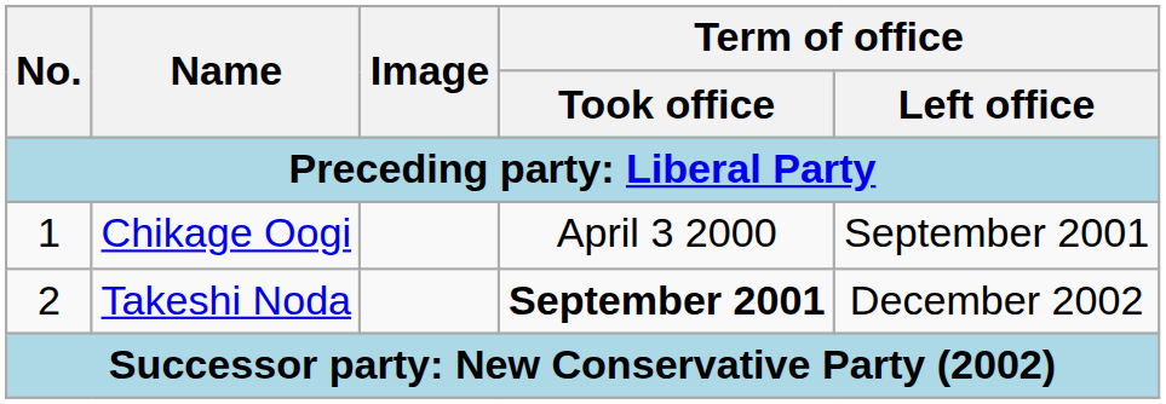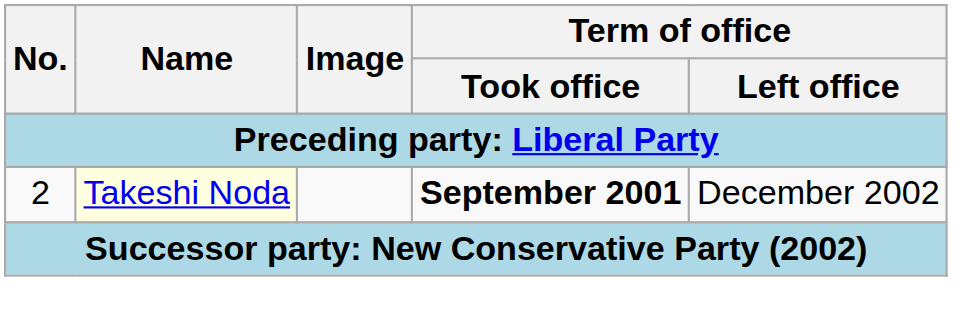 <table class="wikitable"  style="text-align:center">
 <tr>
 <th rowspan=2>No.</th>
 <th rowspan=2>Name</th>
 <th rowspan="2">Image</th>
 <th colspan=2>Term of office</th>
 </tr>
 <tr>
 <th>Took office</th>
 <th>Left office</th>
 </tr>
 <tr>
 <td style="background:lightblue;" colspan="5"><strong>Preceding party: <a href='#'>Liberal Party</a></strong></td>
 </tr>
 <tr>
-<td>1</td>
-<td><a href='#'>Chikage Oogi</a></td>
-<td></td>
-<td>April 3 2000</td>
-<td>September 2001</td>
-</tr>
-<tr>
 <td>2</td>
-<td><a href='#'>Takeshi Noda</a></td>
+<td style="background: lightyellow;"><a href='#'>Takeshi Noda</a></td>
 <td></td>
 <td><strong>September 2001</strong></td>
 <td>December 2002</td>
 </tr>
 <tr>
 <td style="background:lightblue;" colspan="5"><strong>Successor party: New Conservative Party (2002)</strong></td>
 </tr>
 </table>
